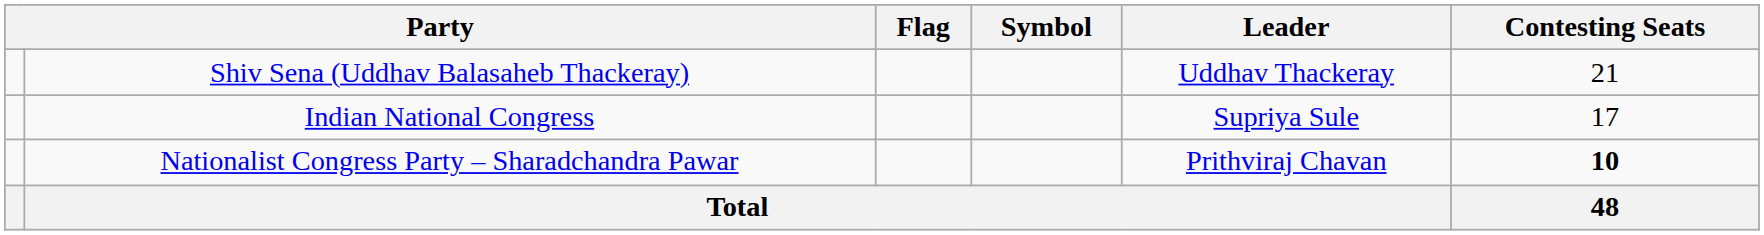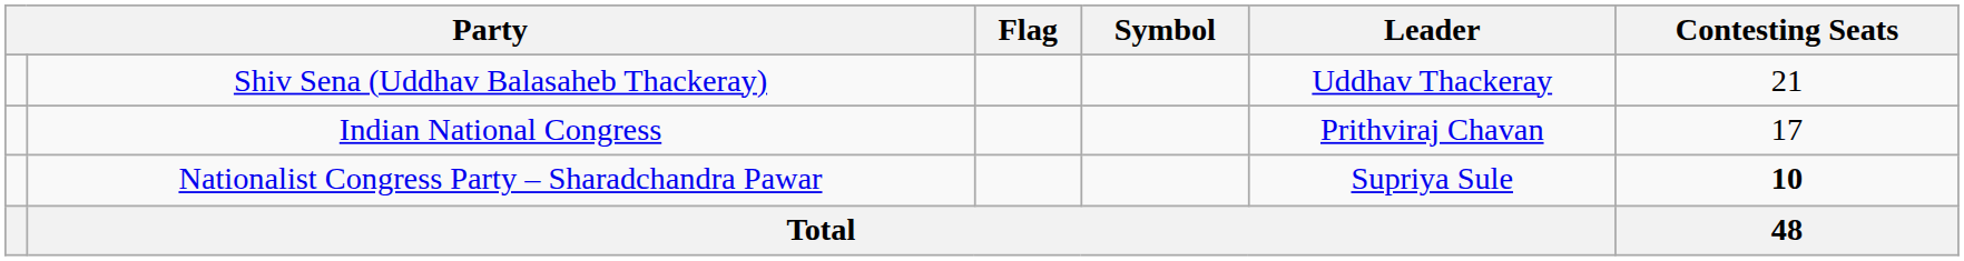 <table class="wikitable" width="50%" style="text-align:center">
 <tr>
 <th colspan="2">Party</th>
 <th>Flag</th>
 <th>Symbol</th>
 <th>Leader</th>
 <th>Contesting Seats</th>
 </tr>
 <tr>
 <td></td>
 <td><a href='#'>Shiv Sena (Uddhav Balasaheb Thackeray)</a></td>
 <td></td>
 <td></td>
 <td><a href='#'>Uddhav Thackeray</a></td>
 <td>21</td>
 </tr>
 <tr>
 <td></td>
 <td><a href='#'>Indian National Congress</a></td>
 <td></td>
 <td></td>
-<td><a href='#'>Supriya Sule</a></td>
+<td><a href='#'>Prithviraj Chavan</a></td>
 <td>17</td>
 </tr>
 <tr>
 <td></td>
 <td><a href='#'>Nationalist Congress Party – Sharadchandra Pawar</a></td>
 <td></td>
 <td></td>
-<td><a href='#'>Prithviraj Chavan</a></td>
+<td><a href='#'>Supriya Sule</a></td>
 <td><strong>10</strong></td>
 </tr>
 <tr>
 <th></th>
 <th colspan="4">Total</th>
 <th>48</th>
 </tr>
 </table>
